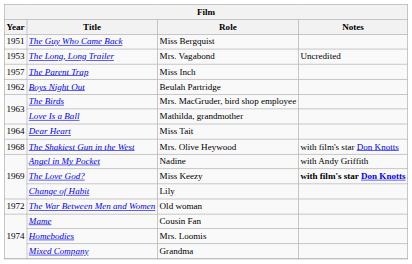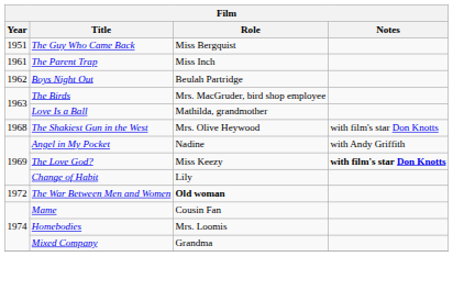 <table class="wikitable sortable" style="font-size: 90%; background: #f9f9f9">
 <tr>
 <th colspan=4>Film</th>
 </tr>
 <tr>
 <th>Year</th>
 <th>Title</th>
 <th>Role</th>
 <th>Notes</th>
 </tr>
 <tr>
 <td>1951</td>
 <td><em><a href='#'>The Guy Who Came Back</a></em></td>
 <td>Miss Bergquist</td>
 <td></td>
 </tr>
 <tr>
-<td>1953</td>
-<td><em><a href='#'>The Long, Long Trailer</a></em></td>
-<td>Mrs. Vagabond</td>
-<td>Uncredited</td>
-</tr>
-<tr>
-<td>1957</td>
+<td>1961</td>
 <td><em><a href='#'>The Parent Trap</a></em></td>
 <td>Miss Inch</td>
 <td></td>
 </tr>
 <tr>
 <td>1962</td>
 <td><em><a href='#'>Boys Night Out</a></em></td>
 <td>Beulah Partridge</td>
 <td></td>
 </tr>
 <tr>
 <td rowspan=2>1963</td>
 <td><em><a href='#'>The Birds</a></em></td>
 <td>Mrs. MacGruder, bird shop employee</td>
 <td></td>
 </tr>
 <tr>
 <td><em><a href='#'>Love Is a Ball</a></em></td>
 <td>Mathilda, grandmother</td>
-<td></td>
-</tr>
-<tr>
-<td>1964</td>
-<td><em><a href='#'>Dear Heart</a></em></td>
-<td>Miss Tait</td>
 <td></td>
 </tr>
 <tr>
 <td>1968</td>
 <td><em><a href='#'>The Shakiest Gun in the West</a></em></td>
 <td>Mrs. Olive Heywood</td>
 <td>with film's star <a href='#'>Don Knotts</a></td>
 </tr>
 <tr>
 <td rowspan=3>1969</td>
 <td><em><a href='#'>Angel in My Pocket</a></em></td>
 <td>Nadine</td>
 <td>with Andy Griffith</td>
 </tr>
 <tr>
 <td><em><a href='#'>The Love God?</a></em></td>
 <td>Miss Keezy</td>
 <td><strong>with film's star <a href='#'>Don Knotts</a></strong></td>
 </tr>
 <tr>
 <td><em><a href='#'>Change of Habit</a></em></td>
 <td>Lily</td>
 <td></td>
 </tr>
 <tr>
 <td>1972</td>
 <td><em><a href='#'>The War Between Men and Women</a></em></td>
-<td>Old woman</td>
+<td><strong>Old woman</strong></td>
 <td></td>
 </tr>
 <tr>
 <td rowspan=3>1974</td>
 <td><em><a href='#'>Mame</a></em></td>
 <td>Cousin Fan</td>
 <td></td>
 </tr>
 <tr>
 <td><em><a href='#'>Homebodies</a></em></td>
 <td>Mrs. Loomis</td>
 <td></td>
 </tr>
 <tr>
 <td><em><a href='#'>Mixed Company</a></em></td>
 <td>Grandma</td>
 <td></td>
 </tr>
 <tr>
 </tr>
 </table>
